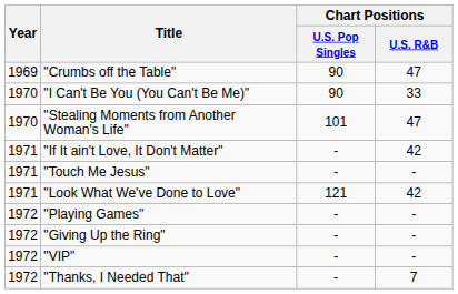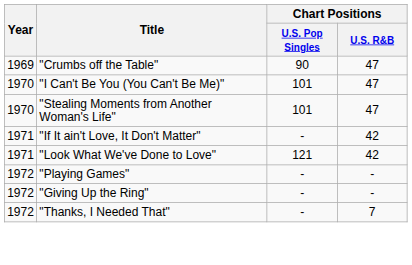 <table class="wikitable" style="text-align:left;">
 <tr>
 <th width="28" rowspan="2">Year</th>
 <th width="300" rowspan="2">Title</th>
 <th colspan="2">Chart Positions</th>
 </tr>
 <tr>
 <th width="86"><small><a href='#'>U.S. Pop Singles</a></small></th>
 <th width="86"><small><a href='#'>U.S. R&B</a></small></th>
 </tr>
 <tr>
 <td>1969</td>
 <td>"Crumbs off the Table"</td>
 <td align="center">90</td>
 <td align="center">47</td>
 </tr>
 <tr>
 <td>1970</td>
 <td>"I Can't Be You (You Can't Be Me)"</td>
-<td align="center">90</td>
-<td align="center">33</td>
+<td align="center">101</td>
+<td align="center">47</td>
 </tr>
 <tr>
 <td>1970</td>
 <td>"Stealing Moments from Another Woman's Life"</td>
 <td align="center">101</td>
 <td align="center">47</td>
 </tr>
 <tr>
 <td>1971</td>
 <td>"If It ain't Love, It Don't Matter"</td>
 <td align="center">-</td>
 <td align="center">42</td>
-</tr>
-<tr>
-<td>1971</td>
-<td>"Touch Me Jesus"</td>
-<td align="center">-</td>
-<td align="center">-</td>
 </tr>
 <tr>
 <td>1971</td>
 <td>"Look What We've Done to Love"</td>
 <td align="center">121</td>
 <td align="center">42</td>
 </tr>
 <tr>
 <td>1972</td>
 <td>"Playing Games"</td>
 <td align="center">-</td>
 <td align="center">-</td>
 </tr>
 <tr>
 <td>1972</td>
 <td>"Giving Up the Ring"</td>
 <td align="center">-</td>
 <td align="center">-</td>
 </tr>
 <tr>
 <td>1972</td>
-<td>"VIP"</td>
-<td align="center">-</td>
-<td align="center">-</td>
-</tr>
-<tr>
-<td>1972</td>
 <td>"Thanks, I Needed That"</td>
 <td align="center">-</td>
 <td align="center">7</td>
 </tr>
 </table>
